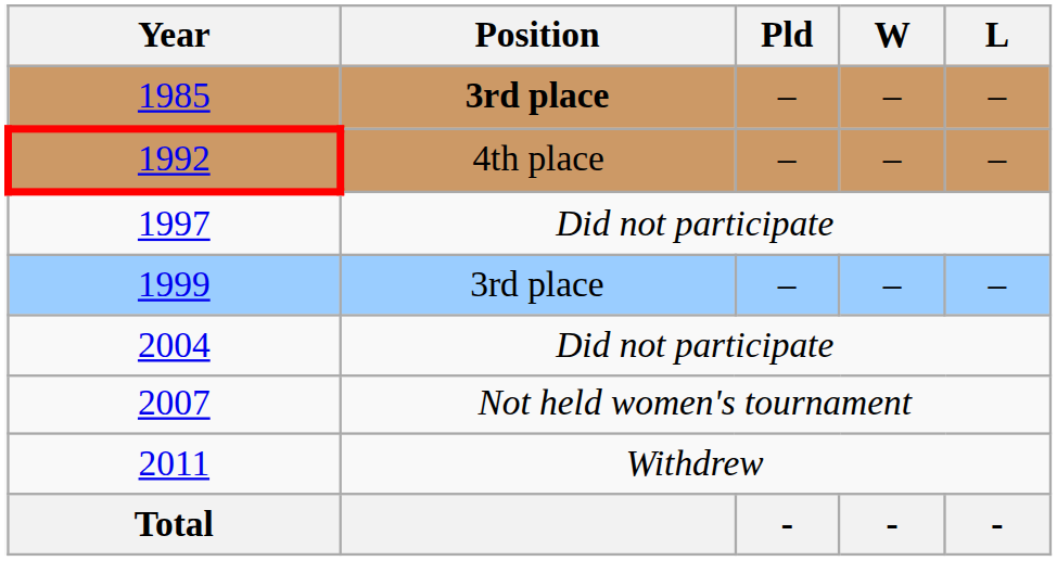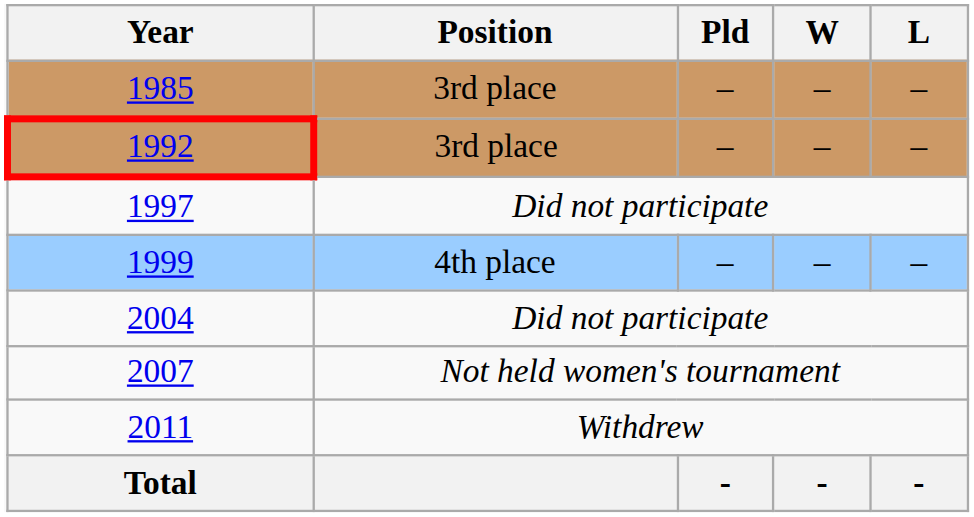 <table class="wikitable" style="text-align: center;font-size:90%;">
 <tr>
 <th width=125>Year</th>
 <th width=150>Position</th>
 <th width=35>Pld</th>
 <th width=35>W</th>
 <th width=35>L</th>
 </tr>
 <tr style="background:#c96;">
 <td> <a href='#'>1985</a></td>
-<td><strong>3rd place</strong></td>
+<td>3rd place</td>
 <td>–</td>
 <td>–</td>
 <td>–</td>
 </tr>
 <tr style="background:#c96;">
 <td style="border: 3px solid red"> <a href='#'>1992</a></td>
-<td>4th place</td>
+<td>3rd place</td>
 <td>–</td>
 <td>–</td>
 <td>–</td>
 </tr>
 <tr>
 <td> <a href='#'>1997</a></td>
 <td colspan="5"><em>Did not participate</em></td>
 </tr>
 <tr valign="top" bgcolor=9acdff>
 <td> <a href='#'>1999</a></td>
-<td>3rd place</td>
+<td>4th place</td>
 <td>–</td>
 <td>–</td>
 <td>–</td>
 </tr>
 <tr>
 <td> <a href='#'>2004</a></td>
 <td colspan="5"><em>Did not participate</em></td>
 </tr>
 <tr>
 <td> <a href='#'>2007</a></td>
 <td colspan="5"><em>Not held women's tournament</em></td>
 </tr>
 <tr>
 <td> <a href='#'>2011</a></td>
 <td colspan=5><em>Withdrew</em></td>
 </tr>
 <tr>
 <th>Total</th>
 <th></th>
 <th>-</th>
 <th>-</th>
 <th>-</th>
 </tr>
 </table>
